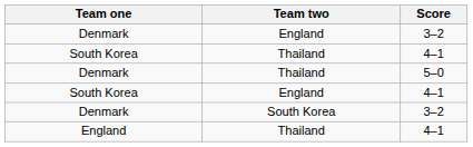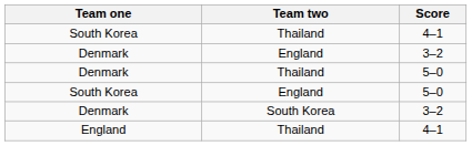 <table class="wikitable" style="text-align: center">
 <tr>
 <th width=250>Team one</th>
 <th width=250>Team two</th>
 <th width=80>Score</th>
 </tr>
 <tr>
+<td> South Korea</td>
+<td> Thailand</td>
+<td>4–1</td>
+</tr>
+<tr>
 <td> Denmark</td>
 <td> England</td>
 <td>3–2</td>
-</tr>
-<tr>
-<td> South Korea</td>
-<td> Thailand</td>
-<td>4–1</td>
 </tr>
 <tr>
 <td> Denmark</td>
 <td> Thailand</td>
 <td>5–0</td>
 </tr>
 <tr>
 <td> South Korea</td>
 <td> England</td>
-<td>4–1</td>
+<td>5–0</td>
 </tr>
 <tr>
 <td> Denmark</td>
 <td> South Korea</td>
 <td>3–2</td>
 </tr>
 <tr>
 <td> England</td>
 <td> Thailand</td>
 <td>4–1</td>
 </tr>
 </table>
